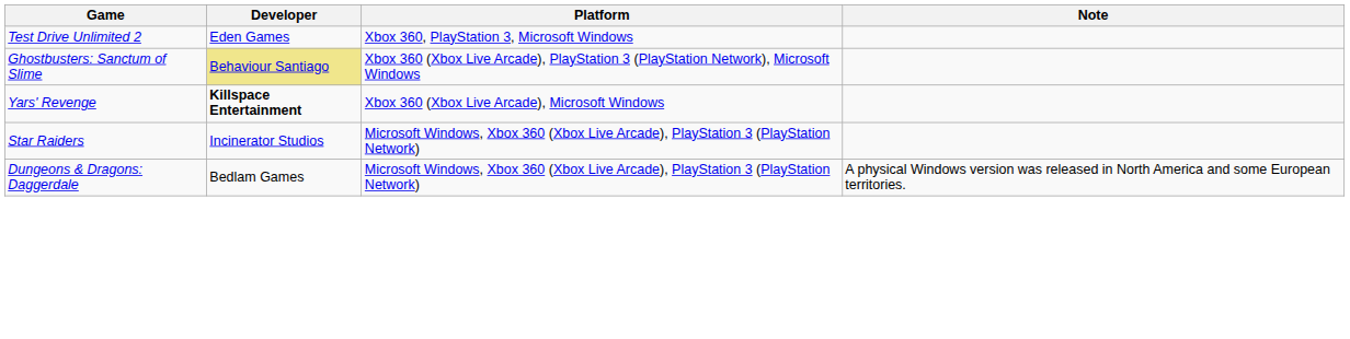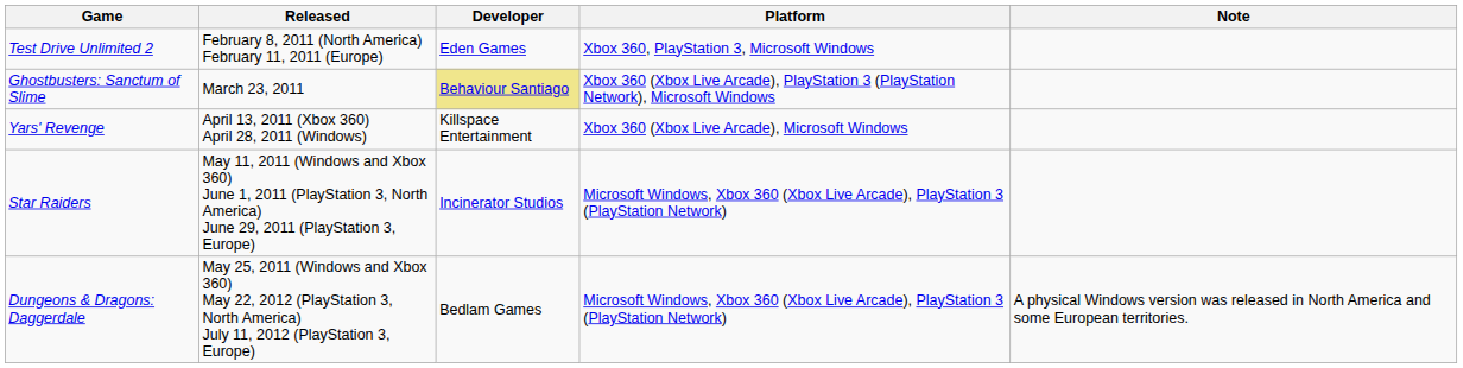 <table class="wikitable sortable">
 <tr>
 <th>Game</th>
+<th>Released</th>
 <th>Developer</th>
 <th>Platform</th>
 <th>Note</th>
 </tr>
 <tr>
 <td><em><a href='#'>Test Drive Unlimited 2</a></em></td>
+<td>February 8, 2011 (North America)<br>February 11, 2011 (Europe)</td>
 <td><a href='#'>Eden Games</a></td>
 <td><a href='#'>Xbox 360</a>, <a href='#'>PlayStation 3</a>, <a href='#'>Microsoft Windows</a></td>
 <td></td>
 </tr>
 <tr>
 <td><em><a href='#'>Ghostbusters: Sanctum of Slime</a></em></td>
+<td>March 23, 2011</td>
 <td style="background: khaki;"><a href='#'>Behaviour Santiago</a></td>
 <td><a href='#'>Xbox 360</a> (<a href='#'>Xbox Live Arcade</a>), <a href='#'>PlayStation 3</a> (<a href='#'>PlayStation Network</a>), <a href='#'>Microsoft Windows</a></td>
 <td></td>
 </tr>
 <tr>
 <td><em><a href='#'>Yars' Revenge</a></em></td>
-<td><strong>Killspace Entertainment</strong></td>
+<td>April 13, 2011 (Xbox 360)<br>April 28, 2011 (Windows)</td>
+<td>Killspace Entertainment</td>
 <td><a href='#'>Xbox 360</a> (<a href='#'>Xbox Live Arcade</a>), <a href='#'>Microsoft Windows</a></td>
 <td></td>
 </tr>
 <tr>
 <td><em><a href='#'>Star Raiders</a></em></td>
+<td>May 11, 2011 (Windows and Xbox 360)<br>June 1, 2011 (PlayStation 3, North America)<br>June 29, 2011 (PlayStation 3, Europe)</td>
 <td><a href='#'>Incinerator Studios</a></td>
 <td><a href='#'>Microsoft Windows</a>, <a href='#'>Xbox 360</a> (<a href='#'>Xbox Live Arcade</a>), <a href='#'>PlayStation 3</a> (<a href='#'>PlayStation Network</a>)</td>
 <td></td>
 </tr>
 <tr>
 <td><em><a href='#'>Dungeons & Dragons: Daggerdale</a></em></td>
+<td>May 25, 2011 (Windows and Xbox 360)<br>May 22, 2012 (PlayStation 3, North America)<br>July 11, 2012 (PlayStation 3, Europe)</td>
 <td>Bedlam Games</td>
 <td><a href='#'>Microsoft Windows</a>, <a href='#'>Xbox 360</a> (<a href='#'>Xbox Live Arcade</a>), <a href='#'>PlayStation 3</a> (<a href='#'>PlayStation Network</a>)</td>
 <td>A physical Windows version was released in North America and some European territories.</td>
 </tr>
 </table>
